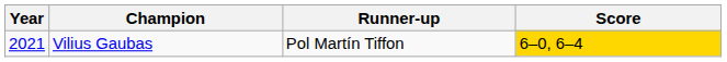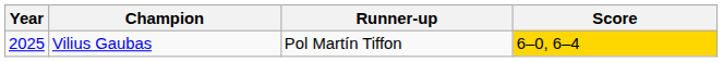 <table class="wikitable" style="font-size:90%">
 <tr>
 <th>Year</th>
 <th width="200">Champion</th>
 <th width="200">Runner-up</th>
 <th width="175">Score</th>
 </tr>
 <tr>
-<td><a href='#'>2021</a></td>
+<td><a href='#'>2025</a></td>
 <td> <a href='#'>Vilius Gaubas</a></td>
 <td> Pol Martín Tiffon</td>
 <td style="background: gold;">6–0, 6–4</td>
 </tr>
 </table>
